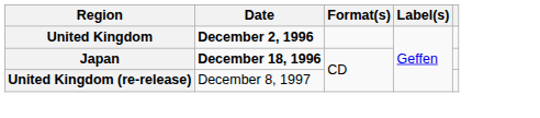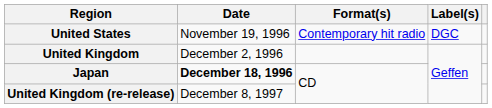 <table class="wikitable plainrowheaders">
 <tr>
 <th scope="col">Region</th>
 <th scope="col">Date</th>
 <th scope="col">Format(s)</th>
 <th scope="col">Label(s)</th>
 <th scope="col"></th>
 </tr>
 <tr>
+<th scope="row">United States</th>
+<td>November 19, 1996</td>
+<td><a href='#'>Contemporary hit radio</a></td>
+<td><a href='#'>DGC</a></td>
+<td></td>
+</tr>
+<tr>
 <th scope="row">United Kingdom</th>
-<td><strong>December 2, 1996</strong></td>
+<td>December 2, 1996</td>
 <td></td>
 <td rowspan="3"><a href='#'>Geffen</a></td>
 <td></td>
 </tr>
 <tr>
 <th scope="row">Japan</th>
 <td><strong>December 18, 1996</strong></td>
 <td rowspan="2">CD</td>
 <td></td>
 </tr>
 <tr>
 <th scope="row">United Kingdom (re-release)</th>
 <td>December 8, 1997</td>
 <td></td>
 </tr>
 </table>
